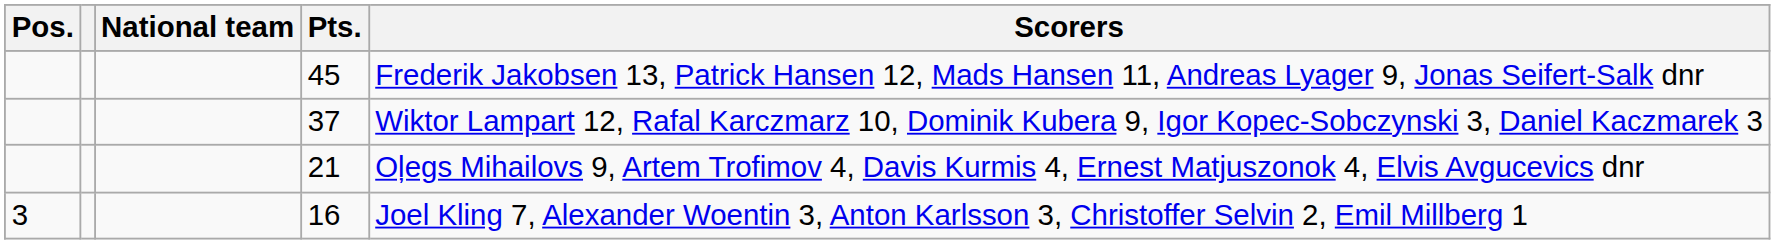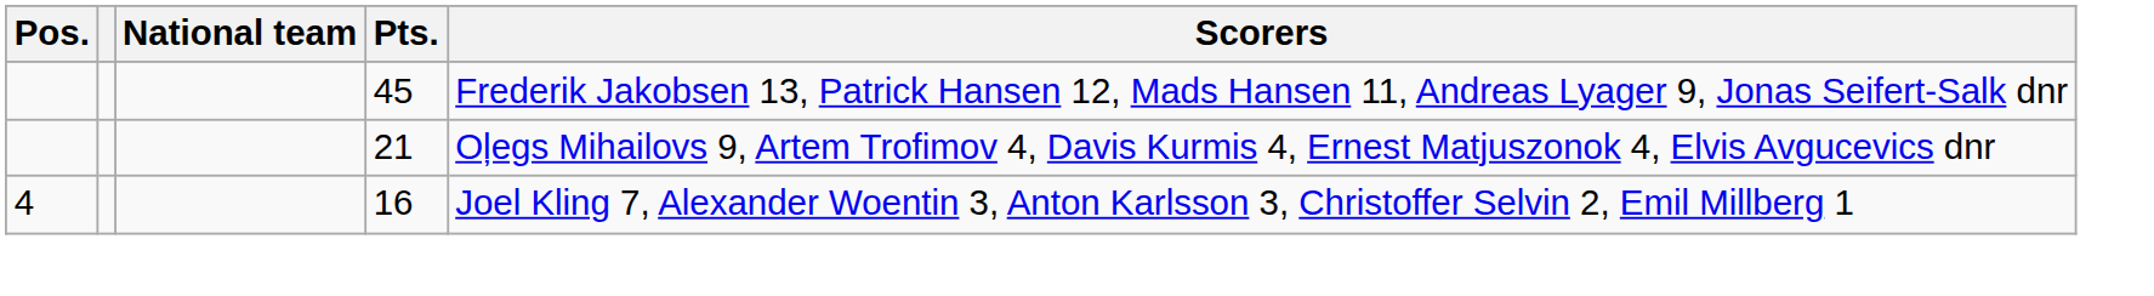 <table class=wikitable>
 <tr>
 <th>Pos.</th>
 <th></th>
 <th>National team</th>
 <th>Pts.</th>
 <th>Scorers</th>
 </tr>
 <tr>
 <td></td>
 <td></td>
 <td align=left></td>
 <td>45</td>
 <td><a href='#'>Frederik Jakobsen</a> 13, <a href='#'>Patrick Hansen</a> 12, <a href='#'>Mads Hansen</a> 11, <a href='#'>Andreas Lyager</a> 9, <a href='#'>Jonas Seifert-Salk</a> dnr</td>
 </tr>
 <tr>
 <td></td>
 <td></td>
 <td align=left></td>
-<td>37</td>
-<td><a href='#'>Wiktor Lampart</a> 12, <a href='#'>Rafal Karczmarz</a> 10, <a href='#'>Dominik Kubera</a> 9, <a href='#'>Igor Kopec-Sobczynski</a> 3, <a href='#'>Daniel Kaczmarek</a> 3</td>
-</tr>
-<tr>
-<td></td>
-<td></td>
-<td align=left></td>
 <td>21</td>
 <td><a href='#'>Oļegs Mihailovs</a> 9, <a href='#'>Artem Trofimov</a> 4, <a href='#'>Davis Kurmis</a> 4, <a href='#'>Ernest Matjuszonok</a> 4, <a href='#'>Elvis Avgucevics</a> dnr</td>
 </tr>
 <tr>
-<td>3</td>
+<td>4</td>
 <td></td>
 <td align=left></td>
 <td>16</td>
 <td><a href='#'>Joel Kling</a> 7, <a href='#'>Alexander Woentin</a> 3, <a href='#'>Anton Karlsson</a> 3, <a href='#'>Christoffer Selvin</a> 2, <a href='#'>Emil Millberg</a> 1</td>
 </tr>
 </table>
